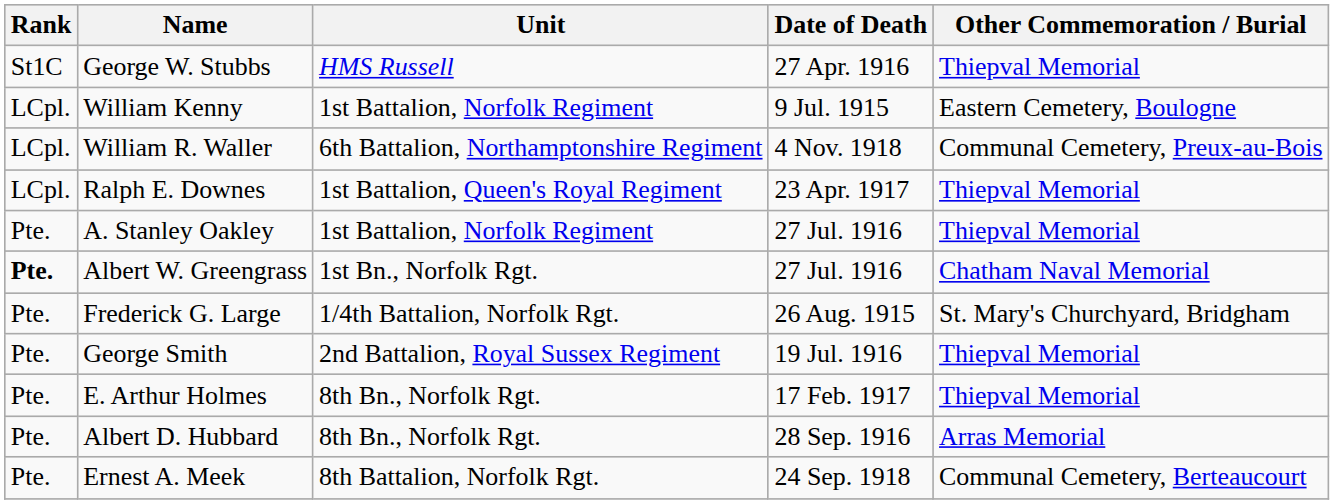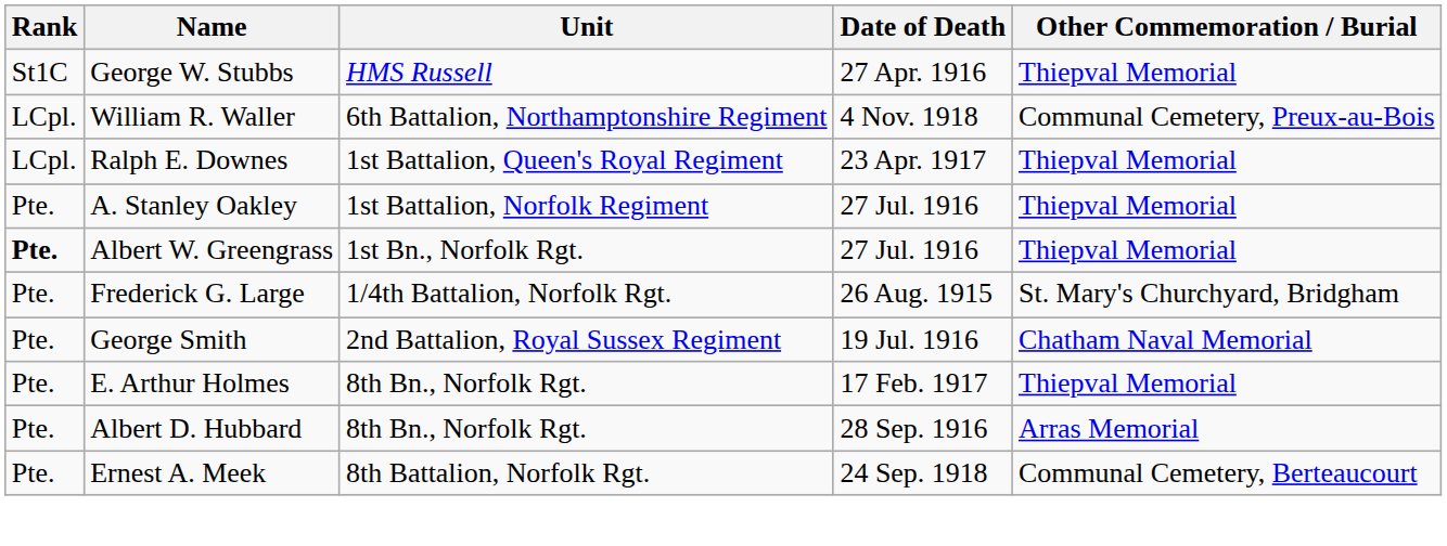 <table class="wikitable">
 <tr>
 <th>Rank</th>
 <th>Name</th>
 <th>Unit</th>
 <th>Date of Death</th>
 <th>Other Commemoration / Burial</th>
 </tr>
 <tr>
 <td>St1C</td>
 <td>George W. Stubbs</td>
 <td><a href='#'><em>HMS Russell</em></a></td>
 <td>27 Apr. 1916</td>
 <td><a href='#'>Thiepval Memorial</a></td>
-</tr>
-<tr>
-<td>LCpl.</td>
-<td>William Kenny</td>
-<td>1st Battalion, <a href='#'>Norfolk Regiment</a></td>
-<td>9 Jul. 1915</td>
-<td>Eastern Cemetery, <a href='#'>Boulogne</a></td>
 </tr>
 <tr>
 <td>LCpl.</td>
 <td>William R. Waller</td>
 <td>6th Battalion, <a href='#'>Northamptonshire Regiment</a></td>
 <td>4 Nov. 1918</td>
 <td>Communal Cemetery, <a href='#'>Preux-au-Bois</a></td>
 </tr>
 <tr>
 <td>LCpl.</td>
 <td>Ralph E. Downes</td>
 <td>1st Battalion, <a href='#'>Queen's Royal Regiment</a></td>
 <td>23 Apr. 1917</td>
 <td><a href='#'>Thiepval Memorial</a></td>
 </tr>
 <tr>
 <td>Pte.</td>
 <td>A. Stanley Oakley</td>
 <td>1st Battalion, <a href='#'>Norfolk Regiment</a></td>
 <td>27 Jul. 1916</td>
 <td><a href='#'>Thiepval Memorial</a></td>
 </tr>
 <tr>
 <td><strong>Pte.</strong></td>
 <td>Albert W. Greengrass</td>
 <td>1st Bn., Norfolk Rgt.</td>
 <td>27 Jul. 1916</td>
-<td><a href='#'>Chatham Naval Memorial</a></td>
+<td><a href='#'>Thiepval Memorial</a></td>
 </tr>
 <tr>
 <td>Pte.</td>
 <td>Frederick G. Large</td>
 <td>1/4th Battalion, Norfolk Rgt.</td>
 <td>26 Aug. 1915</td>
 <td>St. Mary's Churchyard, Bridgham</td>
 </tr>
 <tr>
 <td>Pte.</td>
 <td>George Smith</td>
 <td>2nd Battalion, <a href='#'>Royal Sussex Regiment</a></td>
 <td>19 Jul. 1916</td>
-<td><a href='#'>Thiepval Memorial</a></td>
+<td><a href='#'>Chatham Naval Memorial</a></td>
 </tr>
 <tr>
 <td>Pte.</td>
 <td>E. Arthur Holmes</td>
 <td>8th Bn., Norfolk Rgt.</td>
 <td>17 Feb. 1917</td>
 <td><a href='#'>Thiepval Memorial</a></td>
 </tr>
 <tr>
 <td>Pte.</td>
 <td>Albert D. Hubbard</td>
 <td>8th Bn., Norfolk Rgt.</td>
 <td>28 Sep. 1916</td>
 <td><a href='#'>Arras Memorial</a></td>
 </tr>
 <tr>
 <td>Pte.</td>
 <td>Ernest A. Meek</td>
 <td>8th Battalion, Norfolk Rgt.</td>
 <td>24 Sep. 1918</td>
 <td>Communal Cemetery, <a href='#'>Berteaucourt</a></td>
 </tr>
 </table>
